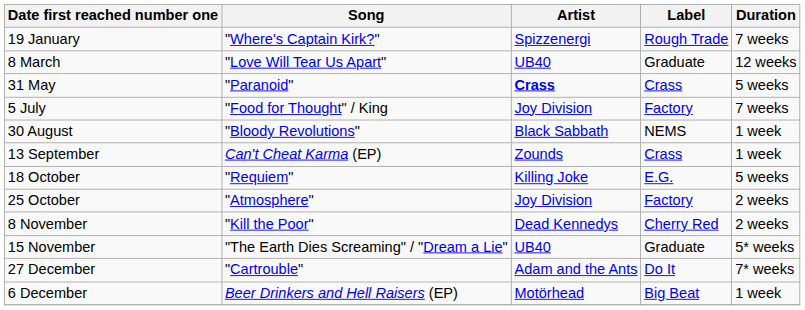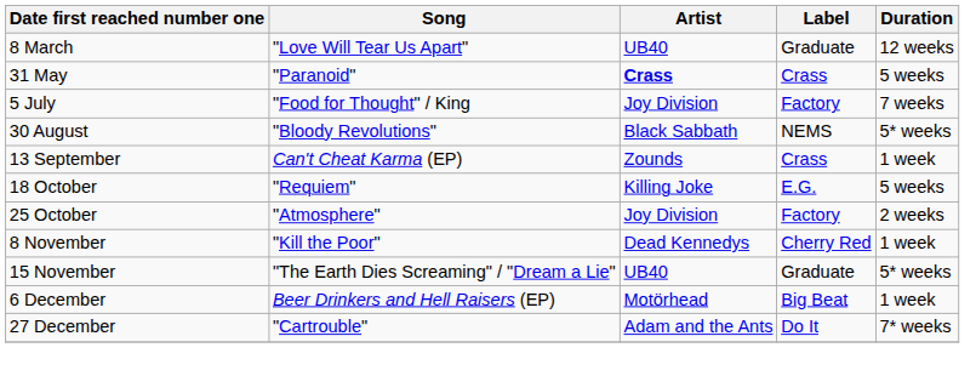 <table class=wikitable>
 <tr>
 <th>Date first reached number one</th>
 <th>Song</th>
 <th>Artist</th>
 <th>Label</th>
 <th>Duration</th>
-</tr>
-<tr>
-<td>19 January</td>
-<td>"<a href='#'>Where's Captain Kirk?</a>"</td>
-<td><a href='#'>Spizzenergi</a></td>
-<td><a href='#'>Rough Trade</a></td>
-<td>7 weeks</td>
 </tr>
 <tr>
 <td>8 March</td>
 <td>"<a href='#'>Love Will Tear Us Apart</a>"</td>
 <td><a href='#'>UB40</a></td>
 <td>Graduate</td>
 <td>12 weeks</td>
 </tr>
 <tr>
 <td>31 May</td>
 <td>"<a href='#'>Paranoid</a>"</td>
 <td><strong><a href='#'>Crass</a></strong></td>
 <td><a href='#'>Crass</a></td>
 <td>5 weeks</td>
 </tr>
 <tr>
 <td>5 July</td>
 <td>"<a href='#'>Food for Thought</a>" / King</td>
 <td><a href='#'>Joy Division</a></td>
 <td><a href='#'>Factory</a></td>
 <td>7 weeks</td>
 </tr>
 <tr>
 <td>30 August</td>
 <td>"<a href='#'>Bloody Revolutions</a>"</td>
 <td><a href='#'>Black Sabbath</a></td>
 <td>NEMS</td>
-<td>1 week</td>
+<td>5* weeks</td>
 </tr>
 <tr>
 <td>13 September</td>
 <td><em><a href='#'>Can't Cheat Karma</a></em> (EP)</td>
 <td><a href='#'>Zounds</a></td>
 <td><a href='#'>Crass</a></td>
 <td>1 week</td>
 </tr>
 <tr>
 <td>18 October</td>
 <td>"<a href='#'>Requiem</a>"</td>
 <td><a href='#'>Killing Joke</a></td>
 <td><a href='#'>E.G.</a></td>
 <td>5 weeks</td>
 </tr>
 <tr>
 <td>25 October</td>
 <td>"<a href='#'>Atmosphere</a>"</td>
 <td><a href='#'>Joy Division</a></td>
 <td><a href='#'>Factory</a></td>
 <td>2 weeks</td>
 </tr>
 <tr>
 <td>8 November</td>
 <td>"<a href='#'>Kill the Poor</a>"</td>
 <td><a href='#'>Dead Kennedys</a></td>
 <td><a href='#'>Cherry Red</a></td>
-<td>2 weeks</td>
+<td>1 week</td>
 </tr>
 <tr>
 <td>15 November</td>
 <td>"The Earth Dies Screaming" / "<a href='#'>Dream a Lie</a>"</td>
 <td><a href='#'>UB40</a></td>
 <td>Graduate</td>
 <td>5* weeks</td>
 </tr>
 <tr>
+<td>6 December</td>
+<td><em><a href='#'>Beer Drinkers and Hell Raisers</a></em> (EP)</td>
+<td><a href='#'>Motörhead</a></td>
+<td><a href='#'>Big Beat</a></td>
+<td>1 week</td>
+</tr>
+<tr>
 <td>27 December</td>
 <td>"<a href='#'>Cartrouble</a>"</td>
 <td><a href='#'>Adam and the Ants</a></td>
 <td><a href='#'>Do It</a></td>
 <td>7* weeks</td>
 </tr>
 <tr>
-<td>6 December</td>
-<td><em><a href='#'>Beer Drinkers and Hell Raisers</a></em> (EP)</td>
-<td><a href='#'>Motörhead</a></td>
-<td><a href='#'>Big Beat</a></td>
-<td>1 week</td>
-</tr>
-<tr>
 </tr>
 </table>
